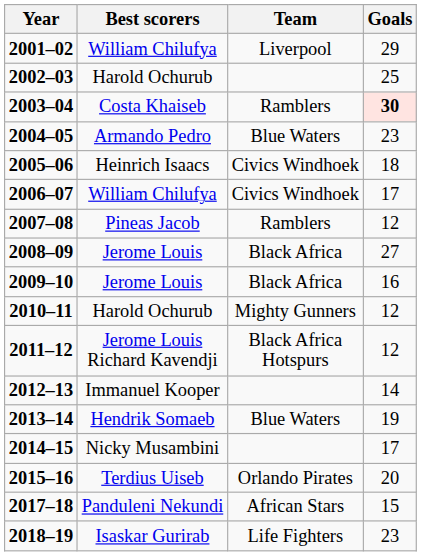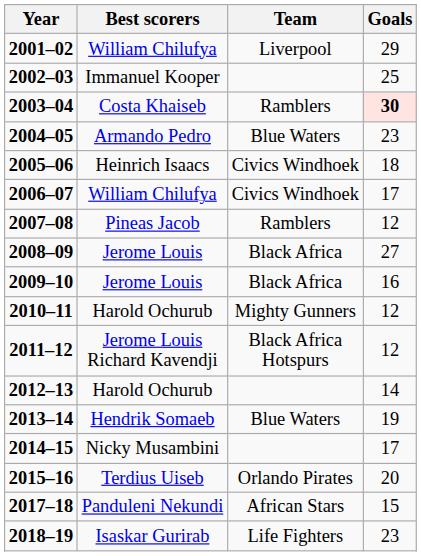 <table class="wikitable" style="text-align:center;">
 <tr>
 <th>Year</th>
 <th>Best scorers</th>
 <th>Team</th>
 <th>Goals</th>
 </tr>
 <tr>
 <td><strong>2001–02</strong></td>
 <td> <a href='#'>William Chilufya</a></td>
 <td>Liverpool</td>
 <td>29</td>
 </tr>
 <tr>
 <td><strong>2002–03</strong></td>
-<td> Harold Ochurub</td>
+<td> Immanuel Kooper</td>
 <td></td>
 <td>25</td>
 </tr>
 <tr>
 <td><strong>2003–04</strong></td>
 <td> <a href='#'>Costa Khaiseb</a></td>
 <td>Ramblers</td>
 <td bgcolor=mistyrose><strong>30</strong></td>
 </tr>
 <tr>
 <td><strong>2004–05</strong></td>
 <td> <a href='#'>Armando Pedro</a></td>
 <td>Blue Waters</td>
 <td>23</td>
 </tr>
 <tr>
 <td><strong>2005–06</strong></td>
 <td> Heinrich Isaacs</td>
 <td>Civics Windhoek</td>
 <td>18</td>
 </tr>
 <tr>
 <td><strong>2006–07</strong></td>
 <td> <a href='#'>William Chilufya</a></td>
 <td>Civics Windhoek</td>
 <td>17</td>
 </tr>
 <tr>
 <td><strong>2007–08</strong></td>
 <td> <a href='#'>Pineas Jacob</a></td>
 <td>Ramblers</td>
 <td>12</td>
 </tr>
 <tr>
 <td><strong>2008–09</strong></td>
 <td> <a href='#'>Jerome Louis</a></td>
 <td>Black Africa</td>
 <td>27</td>
 </tr>
 <tr>
 <td><strong>2009–10</strong></td>
 <td> <a href='#'>Jerome Louis</a></td>
 <td>Black Africa</td>
 <td>16</td>
 </tr>
 <tr>
 <td><strong>2010–11</strong></td>
 <td> Harold Ochurub</td>
 <td>Mighty Gunners</td>
 <td>12</td>
 </tr>
 <tr>
 <td><strong>2011–12</strong></td>
 <td> <a href='#'>Jerome Louis</a><br> Richard Kavendji</td>
 <td>Black Africa <br>Hotspurs</td>
 <td>12</td>
 </tr>
 <tr>
 <td><strong>2012–13</strong></td>
-<td> Immanuel Kooper</td>
+<td> Harold Ochurub</td>
 <td></td>
 <td>14</td>
 </tr>
 <tr>
 <td><strong>2013–14</strong></td>
 <td> <a href='#'>Hendrik Somaeb</a></td>
 <td>Blue Waters</td>
 <td>19</td>
 </tr>
 <tr>
 <td><strong>2014–15</strong></td>
 <td> Nicky Musambini</td>
 <td></td>
 <td>17</td>
 </tr>
 <tr>
 <td><strong>2015–16</strong></td>
 <td> <a href='#'>Terdius Uiseb</a></td>
 <td>Orlando Pirates</td>
 <td>20</td>
 </tr>
 <tr>
 <td><strong>2017–18</strong></td>
 <td> <a href='#'>Panduleni Nekundi</a></td>
 <td>African Stars</td>
 <td>15</td>
 </tr>
 <tr>
 <td><strong>2018–19</strong></td>
 <td> <a href='#'>Isaskar Gurirab</a></td>
 <td>Life Fighters</td>
 <td>23</td>
 </tr>
 </table>
